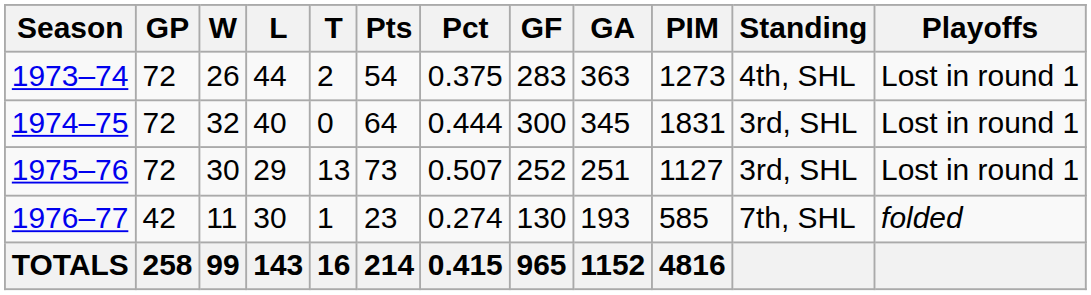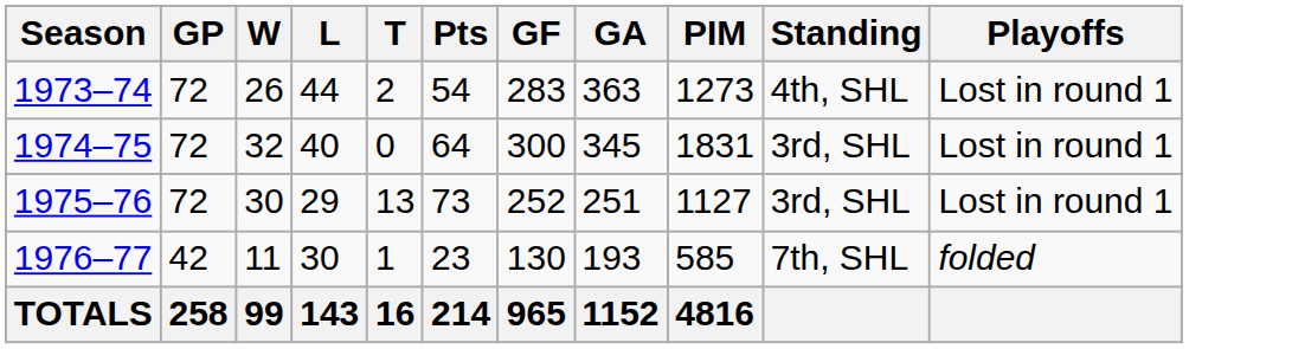 <table class="wikitable">
 <tr>
 <th>Season</th>
 <th>GP</th>
 <th>W</th>
 <th>L</th>
 <th>T</th>
 <th>Pts</th>
-<th>Pct</th>
 <th>GF</th>
 <th>GA</th>
 <th>PIM</th>
 <th>Standing</th>
 <th>Playoffs</th>
 </tr>
 <tr>
 <td><a href='#'>1973–74</a></td>
 <td>72</td>
 <td>26</td>
 <td>44</td>
 <td>2</td>
 <td>54</td>
-<td>0.375</td>
 <td>283</td>
 <td>363</td>
 <td>1273</td>
 <td>4th, SHL</td>
 <td>Lost in round 1</td>
 </tr>
 <tr>
 <td><a href='#'>1974–75</a></td>
 <td>72</td>
 <td>32</td>
 <td>40</td>
 <td>0</td>
 <td>64</td>
-<td>0.444</td>
 <td>300</td>
 <td>345</td>
 <td>1831</td>
 <td>3rd, SHL</td>
 <td>Lost in round 1</td>
 </tr>
 <tr>
 <td><a href='#'>1975–76</a></td>
 <td>72</td>
 <td>30</td>
 <td>29</td>
 <td>13</td>
 <td>73</td>
-<td>0.507</td>
 <td>252</td>
 <td>251</td>
 <td>1127</td>
 <td>3rd, SHL</td>
 <td>Lost in round 1</td>
 </tr>
 <tr>
 <td><a href='#'>1976–77</a></td>
 <td>42</td>
 <td>11</td>
 <td>30</td>
 <td>1</td>
 <td>23</td>
-<td>0.274</td>
 <td>130</td>
 <td>193</td>
 <td>585</td>
 <td>7th, SHL</td>
 <td><em>folded</em></td>
 </tr>
 <tr>
 <th>TOTALS</th>
 <th>258</th>
 <th>99</th>
 <th>143</th>
 <th>16</th>
 <th>214</th>
-<th>0.415</th>
 <th>965</th>
 <th>1152</th>
 <th>4816</th>
 <th> </th>
 <th> </th>
 </tr>
 </table>
